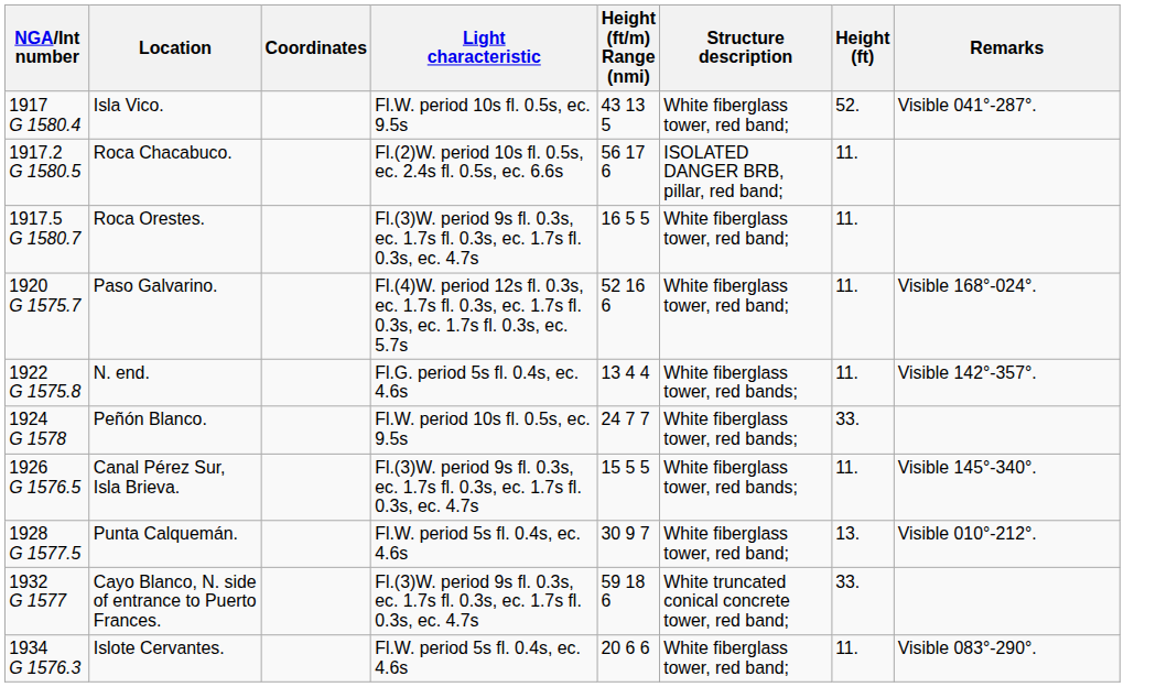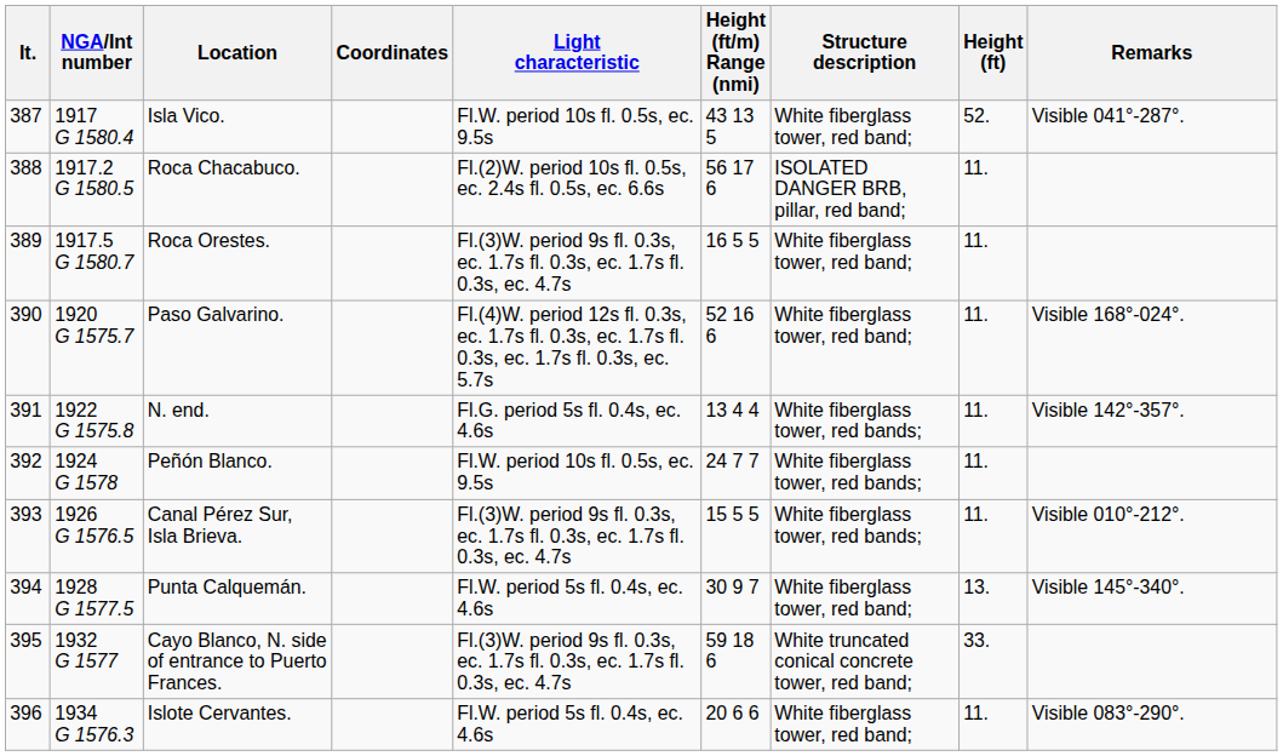 <table class="wikitable">
 <tr>
+<th width="30">It.</th>
 <th width="70"><a href='#'>NGA</a>/Int<br>number</th>
 <th width="150">Location</th>
 <th width="80">Coordinates</th>
 <th width="200"><a href='#'>Light<br>characteristic</a></th>
 <th width="50">Height (ft/m)<br>Range (nmi)</th>
 <th width="150">Structure<br>description</th>
 <th width="30">Height (ft)</th>
 <th width="200">Remarks</th>
 </tr>
 <tr valign="top">
+<td>387</td>
 <td>1917<br><em>G 1580.4</em></td>
 <td>Isla Vico.</td>
 <td></td>
 <td>Fl.W. period 10s fl. 0.5s, ec. 9.5s</td>
 <td>43 13 5</td>
 <td>White fiberglass tower, red band;</td>
 <td>52.</td>
 <td>Visible 041°-287°.</td>
 </tr>
 <tr valign="top">
+<td>388</td>
 <td>1917.2<br><em>G 1580.5</em></td>
 <td>Roca Chacabuco.</td>
 <td></td>
 <td>Fl.(2)W. period 10s fl. 0.5s, ec. 2.4s fl. 0.5s, ec. 6.6s</td>
 <td>56 17 6</td>
 <td>ISOLATED  DANGER BRB, pillar, red band;</td>
 <td>11.</td>
 <td></td>
 </tr>
 <tr valign="top">
+<td>389</td>
 <td>1917.5<br><em>G 1580.7</em></td>
 <td>Roca Orestes.</td>
 <td></td>
 <td>Fl.(3)W. period 9s fl. 0.3s, ec. 1.7s fl. 0.3s, ec. 1.7s fl. 0.3s, ec. 4.7s</td>
 <td>16 5 5</td>
 <td>White fiberglass tower, red band;</td>
 <td>11.</td>
 <td></td>
 </tr>
 <tr valign="top">
+<td>390</td>
 <td>1920<br><em>G 1575.7</em></td>
 <td>Paso Galvarino.</td>
 <td></td>
 <td>Fl.(4)W. period 12s fl. 0.3s, ec. 1.7s fl. 0.3s, ec. 1.7s fl. 0.3s, ec. 1.7s fl. 0.3s, ec. 5.7s</td>
 <td>52 16 6</td>
 <td>White fiberglass tower, red band;</td>
 <td>11.</td>
 <td>Visible 168°-024°.</td>
 </tr>
 <tr valign="top">
+<td>391</td>
 <td>1922<br><em>G 1575.8</em></td>
 <td>N. end.</td>
 <td></td>
 <td>Fl.G. period 5s fl. 0.4s, ec. 4.6s</td>
 <td>13 4 4</td>
 <td>White fiberglass tower, red  bands;</td>
 <td>11.</td>
 <td>Visible 142°-357°.</td>
 </tr>
 <tr valign="top">
+<td>392</td>
 <td>1924<br><em>G 1578</em></td>
 <td>Peñón Blanco.</td>
 <td></td>
 <td>Fl.W. period 10s fl. 0.5s, ec. 9.5s</td>
 <td>24 7 7</td>
 <td>White fiberglass tower, red  bands;</td>
-<td>33.</td>
+<td>11.</td>
 <td></td>
 </tr>
 <tr valign="top">
+<td>393</td>
 <td>1926<br><em>G 1576.5</em></td>
 <td>Canal Pérez Sur, Isla Brieva.</td>
 <td></td>
 <td>Fl.(3)W. period 9s fl. 0.3s, ec. 1.7s fl. 0.3s, ec. 1.7s fl. 0.3s, ec. 4.7s</td>
 <td>15 5 5</td>
 <td>White fiberglass tower, red  bands;</td>
 <td>11.</td>
-<td>Visible 145°-340°.</td>
+<td>Visible 010°-212°.</td>
 </tr>
 <tr valign="top">
+<td>394</td>
 <td>1928<br><em>G 1577.5</em></td>
 <td>Punta Calquemán.</td>
 <td></td>
 <td>Fl.W. period 5s fl. 0.4s, ec. 4.6s</td>
 <td>30 9 7</td>
 <td>White fiberglass tower, red band;</td>
 <td>13.</td>
-<td>Visible 010°-212°.</td>
+<td>Visible 145°-340°.</td>
 </tr>
 <tr valign="top">
+<td>395</td>
 <td>1932<br><em>G 1577</em></td>
 <td>Cayo Blanco, N. side of  entrance to Puerto Frances.</td>
 <td></td>
 <td>Fl.(3)W. period 9s fl. 0.3s, ec. 1.7s fl. 0.3s, ec. 1.7s fl. 0.3s, ec. 4.7s</td>
 <td>59 18 6</td>
 <td>White truncated conical concrete  tower, red band;</td>
 <td>33.</td>
 <td></td>
 </tr>
 <tr valign="top">
+<td>396</td>
 <td>1934<br><em>G 1576.3</em></td>
 <td>Islote Cervantes.</td>
 <td></td>
 <td>Fl.W. period 5s fl. 0.4s, ec. 4.6s</td>
 <td>20 6 6</td>
 <td>White fiberglass tower, red band;</td>
 <td>11.</td>
 <td>Visible 083°-290°.</td>
 </tr>
 </table>
